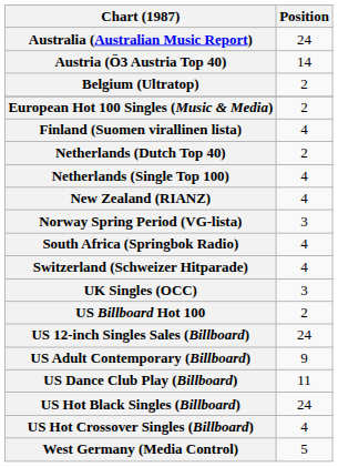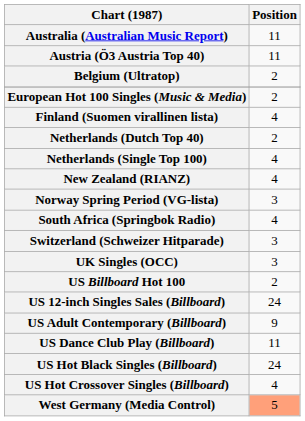 <table class="wikitable plainrowheaders sortable">
 <tr>
 <th scope="col">Chart (1987)</th>
 <th scope="col">Position</th>
 </tr>
 <tr>
 <th scope="row">Australia (<a href='#'>Australian Music Report</a>)</th>
-<td style="text-align:center;">24</td>
+<td style="text-align:center;">11</td>
 </tr>
 <tr>
 <th scope="row">Austria (Ö3 Austria Top 40)</th>
-<td style="text-align:center;">14</td>
+<td style="text-align:center;">11</td>
 </tr>
 <tr>
 <th scope="row">Belgium (Ultratop)</th>
 <td style="text-align:center;">2</td>
 </tr>
 <tr>
 </tr>
 <tr>
 <th scope="row">European Hot 100 Singles (<em>Music & Media</em>)</th>
 <td style="text-align:center;">2</td>
 </tr>
 <tr>
 <th scope="row">Finland (Suomen virallinen lista)</th>
 <td style="text-align:center;">4</td>
 </tr>
 <tr>
 <th scope="row">Netherlands (Dutch Top 40)</th>
 <td style="text-align:center;">2</td>
 </tr>
 <tr>
 <th scope="row">Netherlands (Single Top 100)</th>
 <td style="text-align:center;">4</td>
 </tr>
 <tr>
 <th scope="row">New Zealand (RIANZ)</th>
 <td style="text-align:center;">4</td>
 </tr>
 <tr>
 <th scope="row">Norway Spring Period (VG-lista)</th>
 <td style="text-align:center;">3</td>
 </tr>
 <tr>
 <th scope="row">South Africa (Springbok Radio)</th>
 <td style="text-align:center;">4</td>
 </tr>
 <tr>
 <th scope="row">Switzerland (Schweizer Hitparade)</th>
-<td style="text-align:center;">4</td>
+<td style="text-align:center;">3</td>
 </tr>
 <tr>
 <th scope="row">UK Singles (OCC)</th>
 <td style="text-align:center;">3</td>
 </tr>
 <tr>
 <th scope="row">US <em>Billboard</em> Hot 100</th>
 <td style="text-align:center;">2</td>
 </tr>
 <tr>
 <th scope="row">US 12-inch Singles Sales (<em>Billboard</em>)</th>
 <td style="text-align:center;">24</td>
 </tr>
 <tr>
 <th scope="row">US Adult Contemporary (<em>Billboard</em>)</th>
 <td style="text-align:center;">9</td>
 </tr>
 <tr>
 <th scope="row">US Dance Club Play (<em>Billboard</em>)</th>
 <td style="text-align:center;">11</td>
 </tr>
 <tr>
 <th scope="row">US Hot Black Singles (<em>Billboard</em>)</th>
 <td style="text-align:center;">24</td>
 </tr>
 <tr>
 <th scope="row">US Hot Crossover Singles (<em>Billboard</em>)</th>
 <td style="text-align:center;">4</td>
 </tr>
 <tr>
 <th scope="row">West Germany (Media Control)</th>
-<td style="text-align:center;">5</td>
+<td style="background: lightsalmon; text-align:center;">5</td>
 </tr>
 </table>
